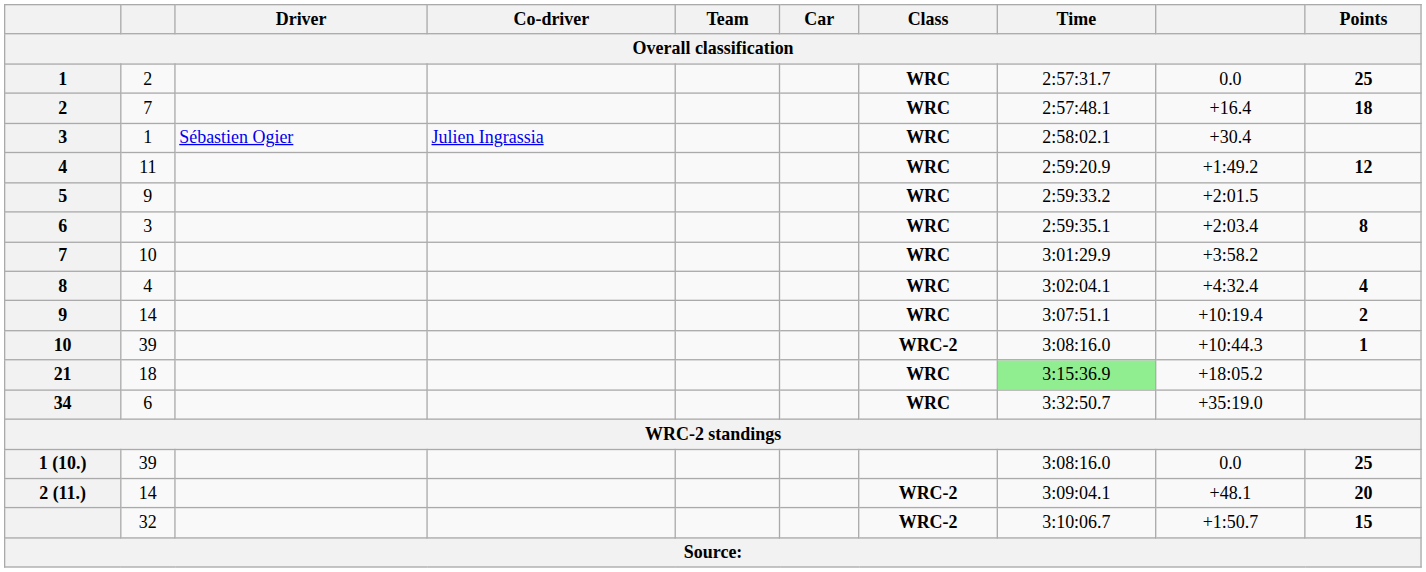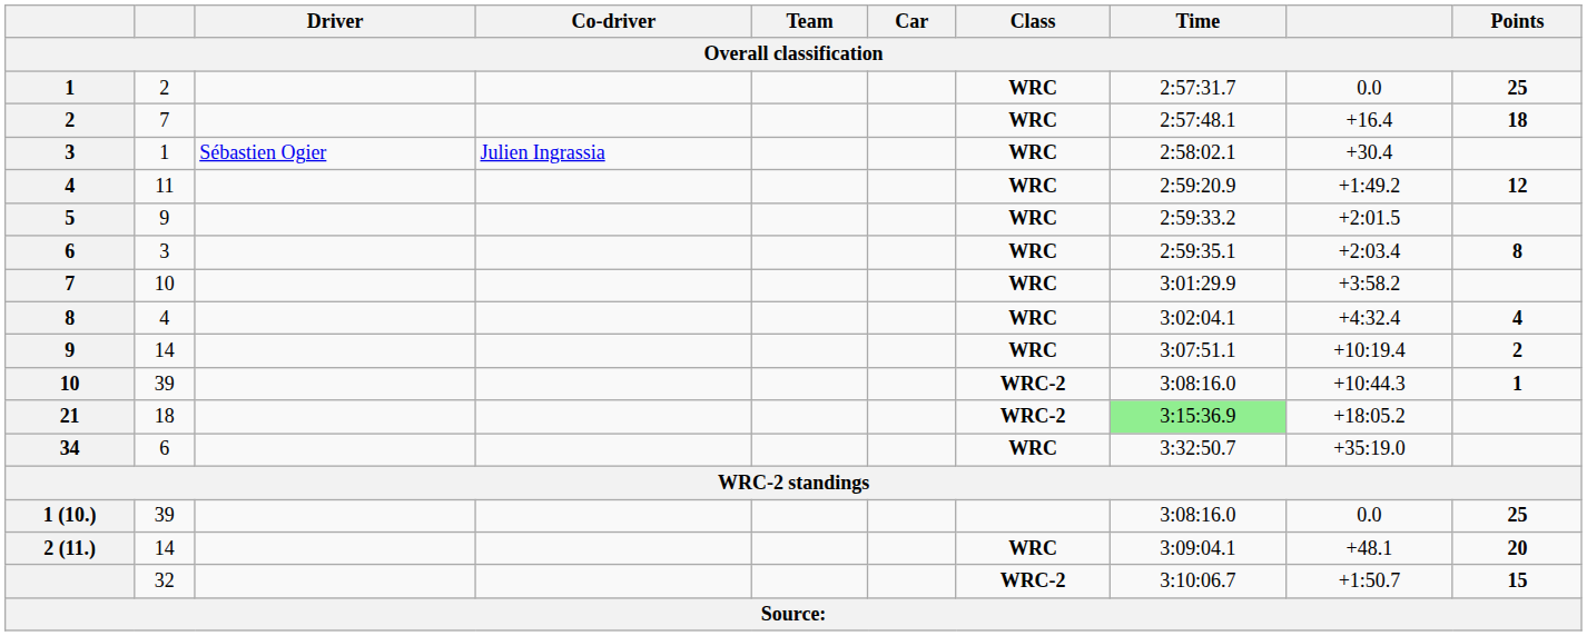 <table class="wikitable" width=85% style="font-size: 85%;">
 <tr>
 <th></th>
 <th></th>
 <th>Driver</th>
 <th>Co-driver</th>
 <th>Team</th>
 <th>Car</th>
 <th>Class</th>
 <th>Time</th>
 <th></th>
 <th>Points</th>
 </tr>
 <tr>
 <th colspan=10>Overall classification</th>
 </tr>
 <tr>
 <th>1</th>
 <td align="center">2</td>
 <td></td>
 <td></td>
 <td></td>
 <td></td>
 <td align="center"><strong><span>WRC</span></strong></td>
 <td align="center">2:57:31.7</td>
 <td align="center">0.0</td>
 <td align="center"><strong>25</strong></td>
 </tr>
 <tr>
 <th>2</th>
 <td align="center">7</td>
 <td></td>
 <td></td>
 <td></td>
 <td></td>
 <td align="center"><strong><span>WRC</span></strong></td>
 <td align="center">2:57:48.1</td>
 <td align="center">+16.4</td>
 <td align="center"><strong>18</strong></td>
 </tr>
 <tr>
 <th>3</th>
 <td align="center">1</td>
 <td> <a href='#'>Sébastien Ogier</a></td>
 <td> <a href='#'>Julien Ingrassia</a></td>
 <td></td>
 <td></td>
 <td align="center"><strong><span>WRC</span></strong></td>
 <td align="center">2:58:02.1</td>
 <td align="center">+30.4</td>
 <td align="center"><strong></strong></td>
 </tr>
 <tr>
 <th>4</th>
 <td align="center">11</td>
 <td></td>
 <td></td>
 <td></td>
 <td></td>
 <td align="center"><strong><span>WRC</span></strong></td>
 <td align="center">2:59:20.9</td>
 <td align="center">+1:49.2</td>
 <td align="center"><strong>12</strong></td>
 </tr>
 <tr>
 <th>5</th>
 <td align="center">9</td>
 <td></td>
 <td></td>
 <td></td>
 <td></td>
 <td align="center"><strong><span>WRC</span></strong></td>
 <td align="center">2:59:33.2</td>
 <td align="center">+2:01.5</td>
 <td align="center"><strong></strong></td>
 </tr>
 <tr>
 <th>6</th>
 <td align="center">3</td>
 <td></td>
 <td></td>
 <td></td>
 <td></td>
 <td align="center"><strong><span>WRC</span></strong></td>
 <td align="center">2:59:35.1</td>
 <td align="center">+2:03.4</td>
 <td align="center"><strong>8</strong></td>
 </tr>
 <tr>
 <th>7</th>
 <td align="center">10</td>
 <td></td>
 <td></td>
 <td></td>
 <td></td>
 <td align="center"><strong><span>WRC</span></strong></td>
 <td align="center">3:01:29.9</td>
 <td align="center">+3:58.2</td>
 <td align="center"><strong></strong></td>
 </tr>
 <tr>
 <th>8</th>
 <td align="center">4</td>
 <td></td>
 <td></td>
 <td></td>
 <td></td>
 <td align="center"><strong><span>WRC</span></strong></td>
 <td align="center">3:02:04.1</td>
 <td align="center">+4:32.4</td>
 <td align="center"><strong>4</strong></td>
 </tr>
 <tr>
 <th>9</th>
 <td align="center">14</td>
 <td></td>
 <td></td>
 <td></td>
 <td></td>
 <td align="center"><strong><span>WRC</span></strong></td>
 <td align="center">3:07:51.1</td>
 <td align="center">+10:19.4</td>
 <td align="center"><strong>2</strong></td>
 </tr>
 <tr>
 <th>10</th>
 <td align="center">39</td>
 <td></td>
 <td></td>
 <td></td>
 <td></td>
 <td align="center"><strong><span>WRC-2</span></strong></td>
 <td align="center">3:08:16.0</td>
 <td align="center">+10:44.3</td>
 <td align="center"><strong>1</strong></td>
 </tr>
 <tr>
 <th>21</th>
 <td align="center">18</td>
 <td></td>
 <td></td>
 <td></td>
 <td></td>
-<td align="center"><strong><span>WRC</span></strong></td>
+<td align="center"><strong><span>WRC-2</span></strong></td>
 <td align="center" style="background: lightgreen;">3:15:36.9</td>
 <td align="center">+18:05.2</td>
 <td align="center"><strong></strong></td>
 </tr>
 <tr>
 <th>34</th>
 <td align="center">6</td>
 <td></td>
 <td></td>
 <td></td>
 <td></td>
 <td align="center"><strong><span>WRC</span></strong></td>
 <td align="center">3:32:50.7</td>
 <td align="center">+35:19.0</td>
 <td align="center"><strong></strong></td>
 </tr>
 <tr>
 <th colspan=10>WRC-2 standings</th>
 </tr>
 <tr>
 <th>1 (10.)</th>
 <td align="center">39</td>
 <td></td>
 <td></td>
 <td></td>
 <td></td>
 <td align="center"><strong><span></span></strong></td>
 <td align="center">3:08:16.0</td>
 <td align="center">0.0</td>
 <td align="center"><strong>25</strong></td>
 </tr>
 <tr>
 <th>2 (11.)</th>
 <td align="center">14</td>
 <td></td>
 <td></td>
 <td></td>
 <td></td>
-<td align="center"><strong><span>WRC-2</span></strong></td>
+<td align="center"><strong><span>WRC</span></strong></td>
 <td align="center">3:09:04.1</td>
 <td align="center">+48.1</td>
 <td align="center"><strong>20</strong></td>
 </tr>
 <tr>
 <th></th>
 <td align="center">32</td>
 <td></td>
 <td></td>
 <td></td>
 <td></td>
 <td align="center"><strong><span>WRC-2</span></strong></td>
 <td align="center">3:10:06.7</td>
 <td align="center">+1:50.7</td>
 <td align="center"><strong>15</strong></td>
 </tr>
 <tr>
 <th colspan="10">Source:</th>
 </tr>
 </table>
